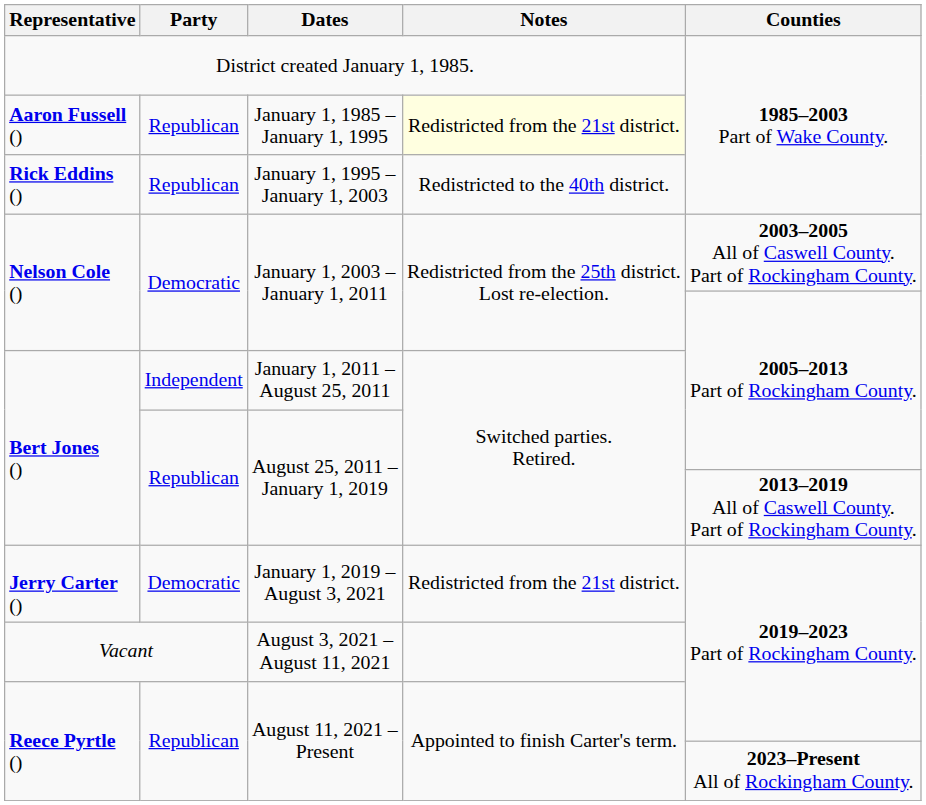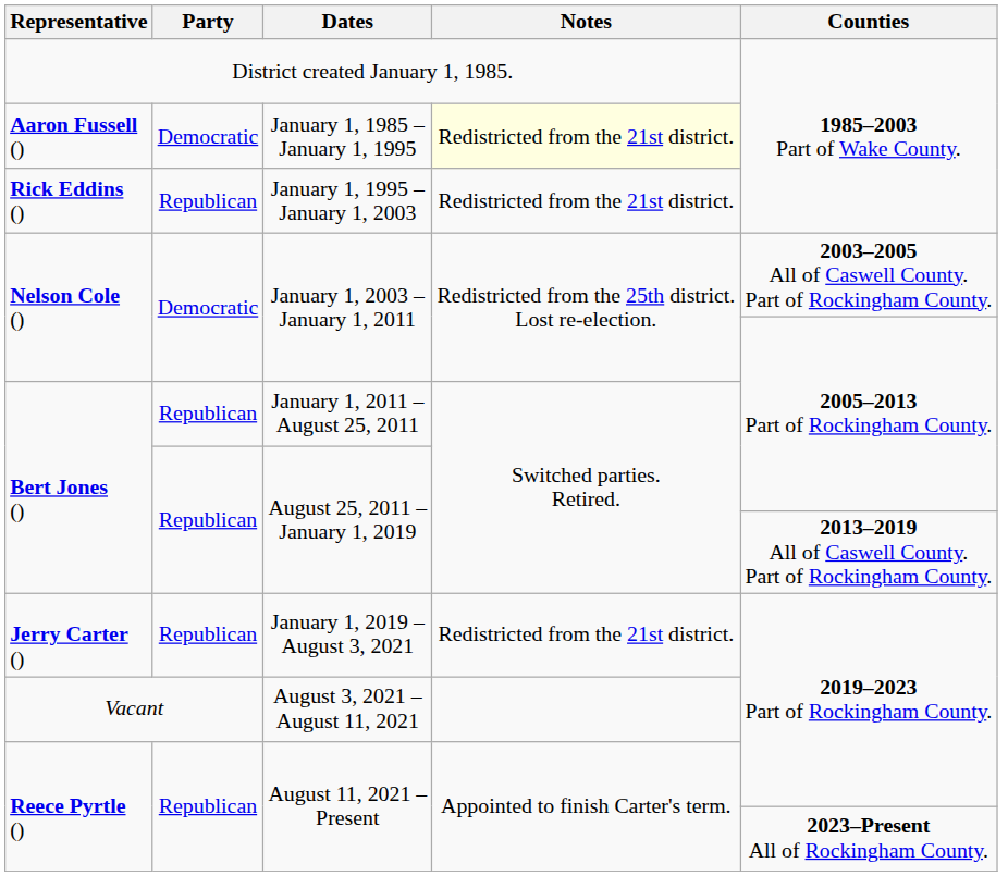 <table class=wikitable style="text-align:center">
 <tr>
 <th>Representative</th>
 <th>Party</th>
 <th>Dates</th>
 <th>Notes</th>
 <th>Counties</th>
 </tr>
 <tr style="height:3em">
 <td colspan=4>District created January 1, 1985.</td>
 <td rowspan=3><strong>1985–2003</strong> <br> Part of <a href='#'>Wake County</a>.</td>
 </tr>
 <tr style="height:3em">
 <td align=left><strong><a href='#'>Aaron Fussell</a></strong><br>()</td>
-<td><a href='#'>Republican</a></td>
+<td><a href='#'>Democratic</a></td>
 <td nowrap>January 1, 1985 – <br> January 1, 1995</td>
 <td style="background: lightyellow;">Redistricted from the <a href='#'>21st</a> district.</td>
 </tr>
 <tr style="height:3em">
 <td align=left><strong><a href='#'>Rick Eddins</a></strong><br>()</td>
 <td><a href='#'>Republican</a></td>
 <td nowrap>January 1, 1995 – <br> January 1, 2003</td>
-<td>Redistricted to the <a href='#'>40th</a> district.</td>
+<td>Redistricted from the <a href='#'>21st</a> district.</td>
 </tr>
 <tr style="height:3em">
 <td rowspan=2 align=left><strong><a href='#'>Nelson Cole</a></strong><br>()</td>
 <td rowspan=2 ><a href='#'>Democratic</a></td>
 <td rowspan=2 nowrap>January 1, 2003 – <br> January 1, 2011</td>
 <td rowspan=2>Redistricted from the <a href='#'>25th</a> district. <br> Lost re-election.</td>
 <td><strong>2003–2005</strong> <br> All of <a href='#'>Caswell County</a>. <br> Part of <a href='#'>Rockingham County</a>.</td>
 </tr>
 <tr style="height:3em">
 <td rowspan=3><strong>2005–2013</strong> <br> Part of <a href='#'>Rockingham County</a>.</td>
 </tr>
 <tr style="height:3em">
 <td rowspan=3 align=left><br><strong><a href='#'>Bert Jones</a></strong><br>()</td>
-<td><a href='#'>Independent</a></td>
+<td><a href='#'>Republican</a></td>
 <td nowrap>January 1, 2011 – <br> August 25, 2011</td>
 <td rowspan=3>Switched parties. <br> Retired.</td>
 </tr>
 <tr style="height:3em">
 <td rowspan=2 ><a href='#'>Republican</a></td>
 <td rowspan=2 nowrap>August 25, 2011 – <br> January 1, 2019</td>
 </tr>
 <tr style="height:3em">
 <td><strong>2013–2019</strong> <br> All of <a href='#'>Caswell County</a>. <br> Part of <a href='#'>Rockingham County</a>.</td>
 </tr>
 <tr style="height:3em">
 <td align=left><br><strong><a href='#'>Jerry Carter</a></strong><br>()</td>
-<td><a href='#'>Democratic</a></td>
+<td><a href='#'>Republican</a></td>
 <td nowrap>January 1, 2019 – <br> August 3, 2021</td>
 <td>Redistricted from the <a href='#'>21st</a> district.</td>
 <td rowspan=3><strong>2019–2023</strong> <br> Part of <a href='#'>Rockingham County</a>.</td>
 </tr>
 <tr style="height:3em">
 <td colspan=2><em>Vacant</em></td>
 <td nowrap>August 3, 2021 – <br> August 11, 2021</td>
 <td></td>
 </tr>
 <tr style="height:3em">
 <td rowspan=2 align=left><br><strong><a href='#'>Reece Pyrtle</a></strong><br>()</td>
 <td rowspan=2 ><a href='#'>Republican</a></td>
 <td rowspan=2 nowrap>August 11, 2021 – <br> Present</td>
 <td rowspan=2>Appointed to finish Carter's term.</td>
 </tr>
 <tr style="height:3em">
 <td><strong>2023–Present</strong> <br> All of <a href='#'>Rockingham County</a>.</td>
 </tr>
 </table>
